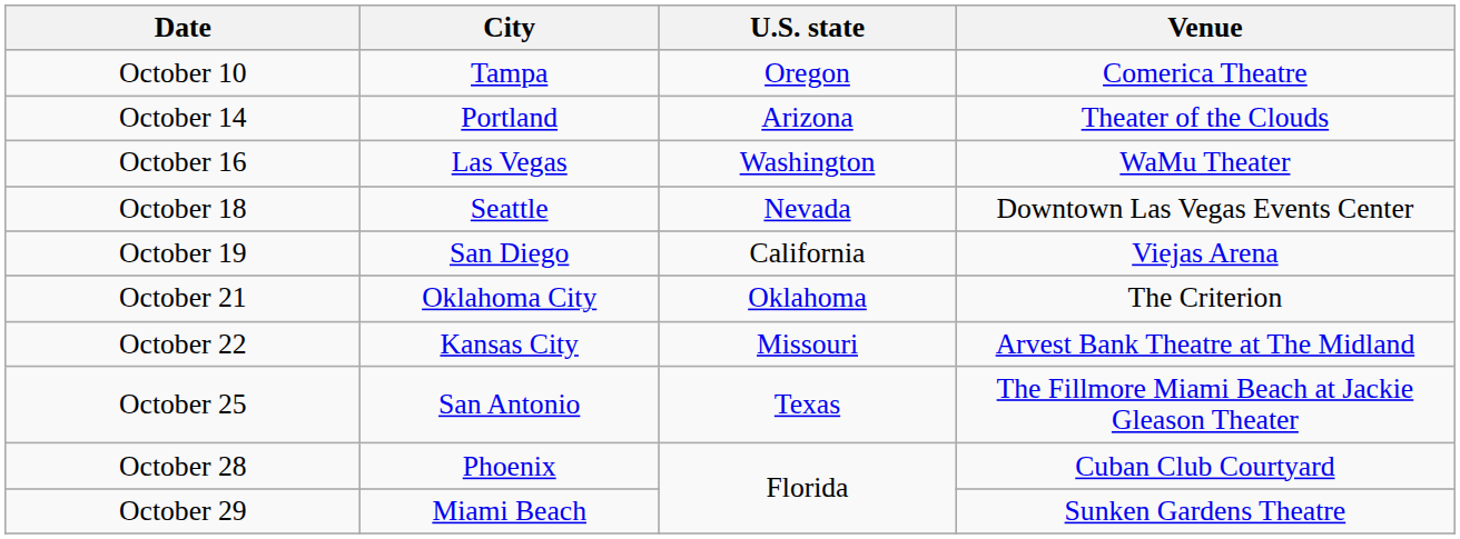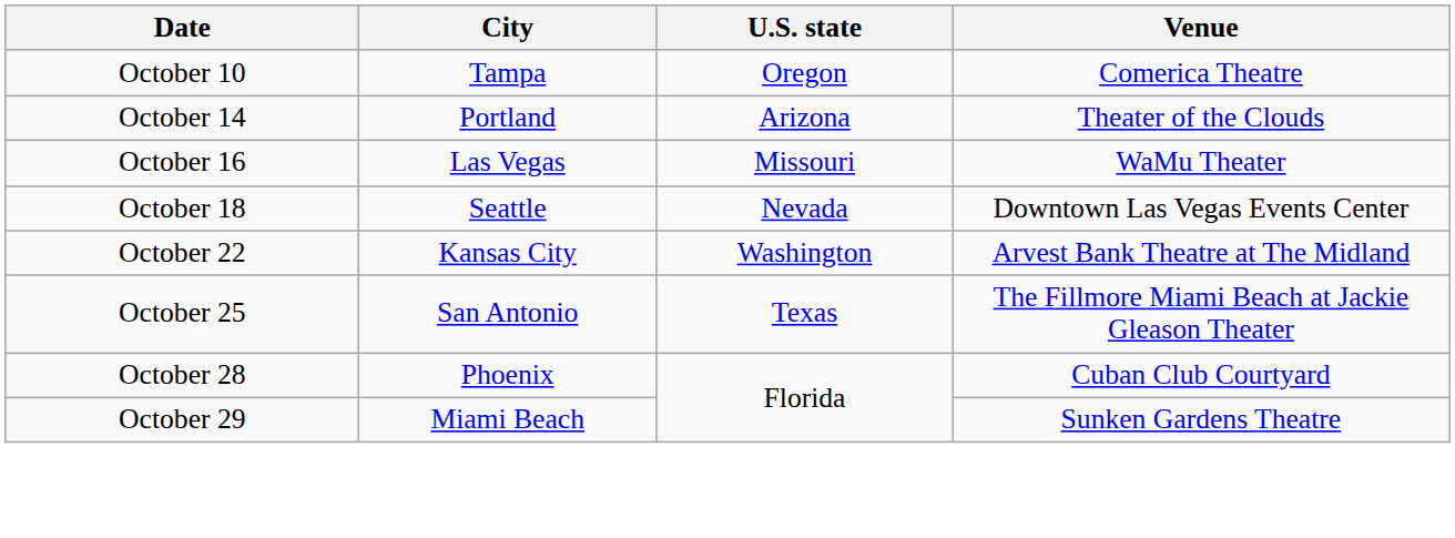 <table class="wikitable plainrowheaders" style="text-align:center;">
 <tr>
 <th scope="col" style="width:12em;">Date</th>
 <th scope="col" style="width:10em;">City</th>
 <th scope="col" style="width:10em;">U.S. state</th>
 <th scope="col" style="width:17em;">Venue</th>
 </tr>
 <tr>
 <td>October 10</td>
 <td><a href='#'>Tampa</a></td>
 <td><a href='#'>Oregon</a></td>
 <td><a href='#'>Comerica Theatre</a></td>
 </tr>
 <tr>
 <td>October 14</td>
 <td><a href='#'>Portland</a></td>
 <td><a href='#'>Arizona</a></td>
 <td><a href='#'>Theater of the Clouds</a></td>
 </tr>
 <tr>
 <td>October 16</td>
 <td><a href='#'>Las Vegas</a></td>
-<td><a href='#'>Washington</a></td>
+<td><a href='#'>Missouri</a></td>
 <td><a href='#'>WaMu Theater</a></td>
 </tr>
 <tr>
 <td>October 18</td>
 <td><a href='#'>Seattle</a></td>
 <td><a href='#'>Nevada</a></td>
 <td>Downtown Las Vegas Events Center</td>
 </tr>
 <tr>
-<td>October 19</td>
-<td><a href='#'>San Diego</a></td>
-<td>California</td>
-<td><a href='#'>Viejas Arena</a></td>
-</tr>
-<tr>
-<td>October 21</td>
-<td><a href='#'>Oklahoma City</a></td>
-<td><a href='#'>Oklahoma</a></td>
-<td>The Criterion</td>
-</tr>
-<tr>
 <td>October 22</td>
 <td><a href='#'>Kansas City</a></td>
-<td><a href='#'>Missouri</a></td>
+<td><a href='#'>Washington</a></td>
 <td><a href='#'>Arvest Bank Theatre at The Midland</a></td>
 </tr>
 <tr>
 <td>October 25</td>
 <td><a href='#'>San Antonio</a></td>
 <td><a href='#'>Texas</a></td>
 <td><a href='#'>The Fillmore Miami Beach at Jackie Gleason Theater</a></td>
 </tr>
 <tr>
 <td>October 28</td>
 <td><a href='#'>Phoenix</a></td>
 <td rowspan="2">Florida</td>
 <td><a href='#'>Cuban Club Courtyard</a></td>
 </tr>
 <tr>
 <td>October 29</td>
 <td><a href='#'>Miami Beach</a></td>
 <td><a href='#'>Sunken Gardens Theatre</a></td>
 </tr>
 </table>
